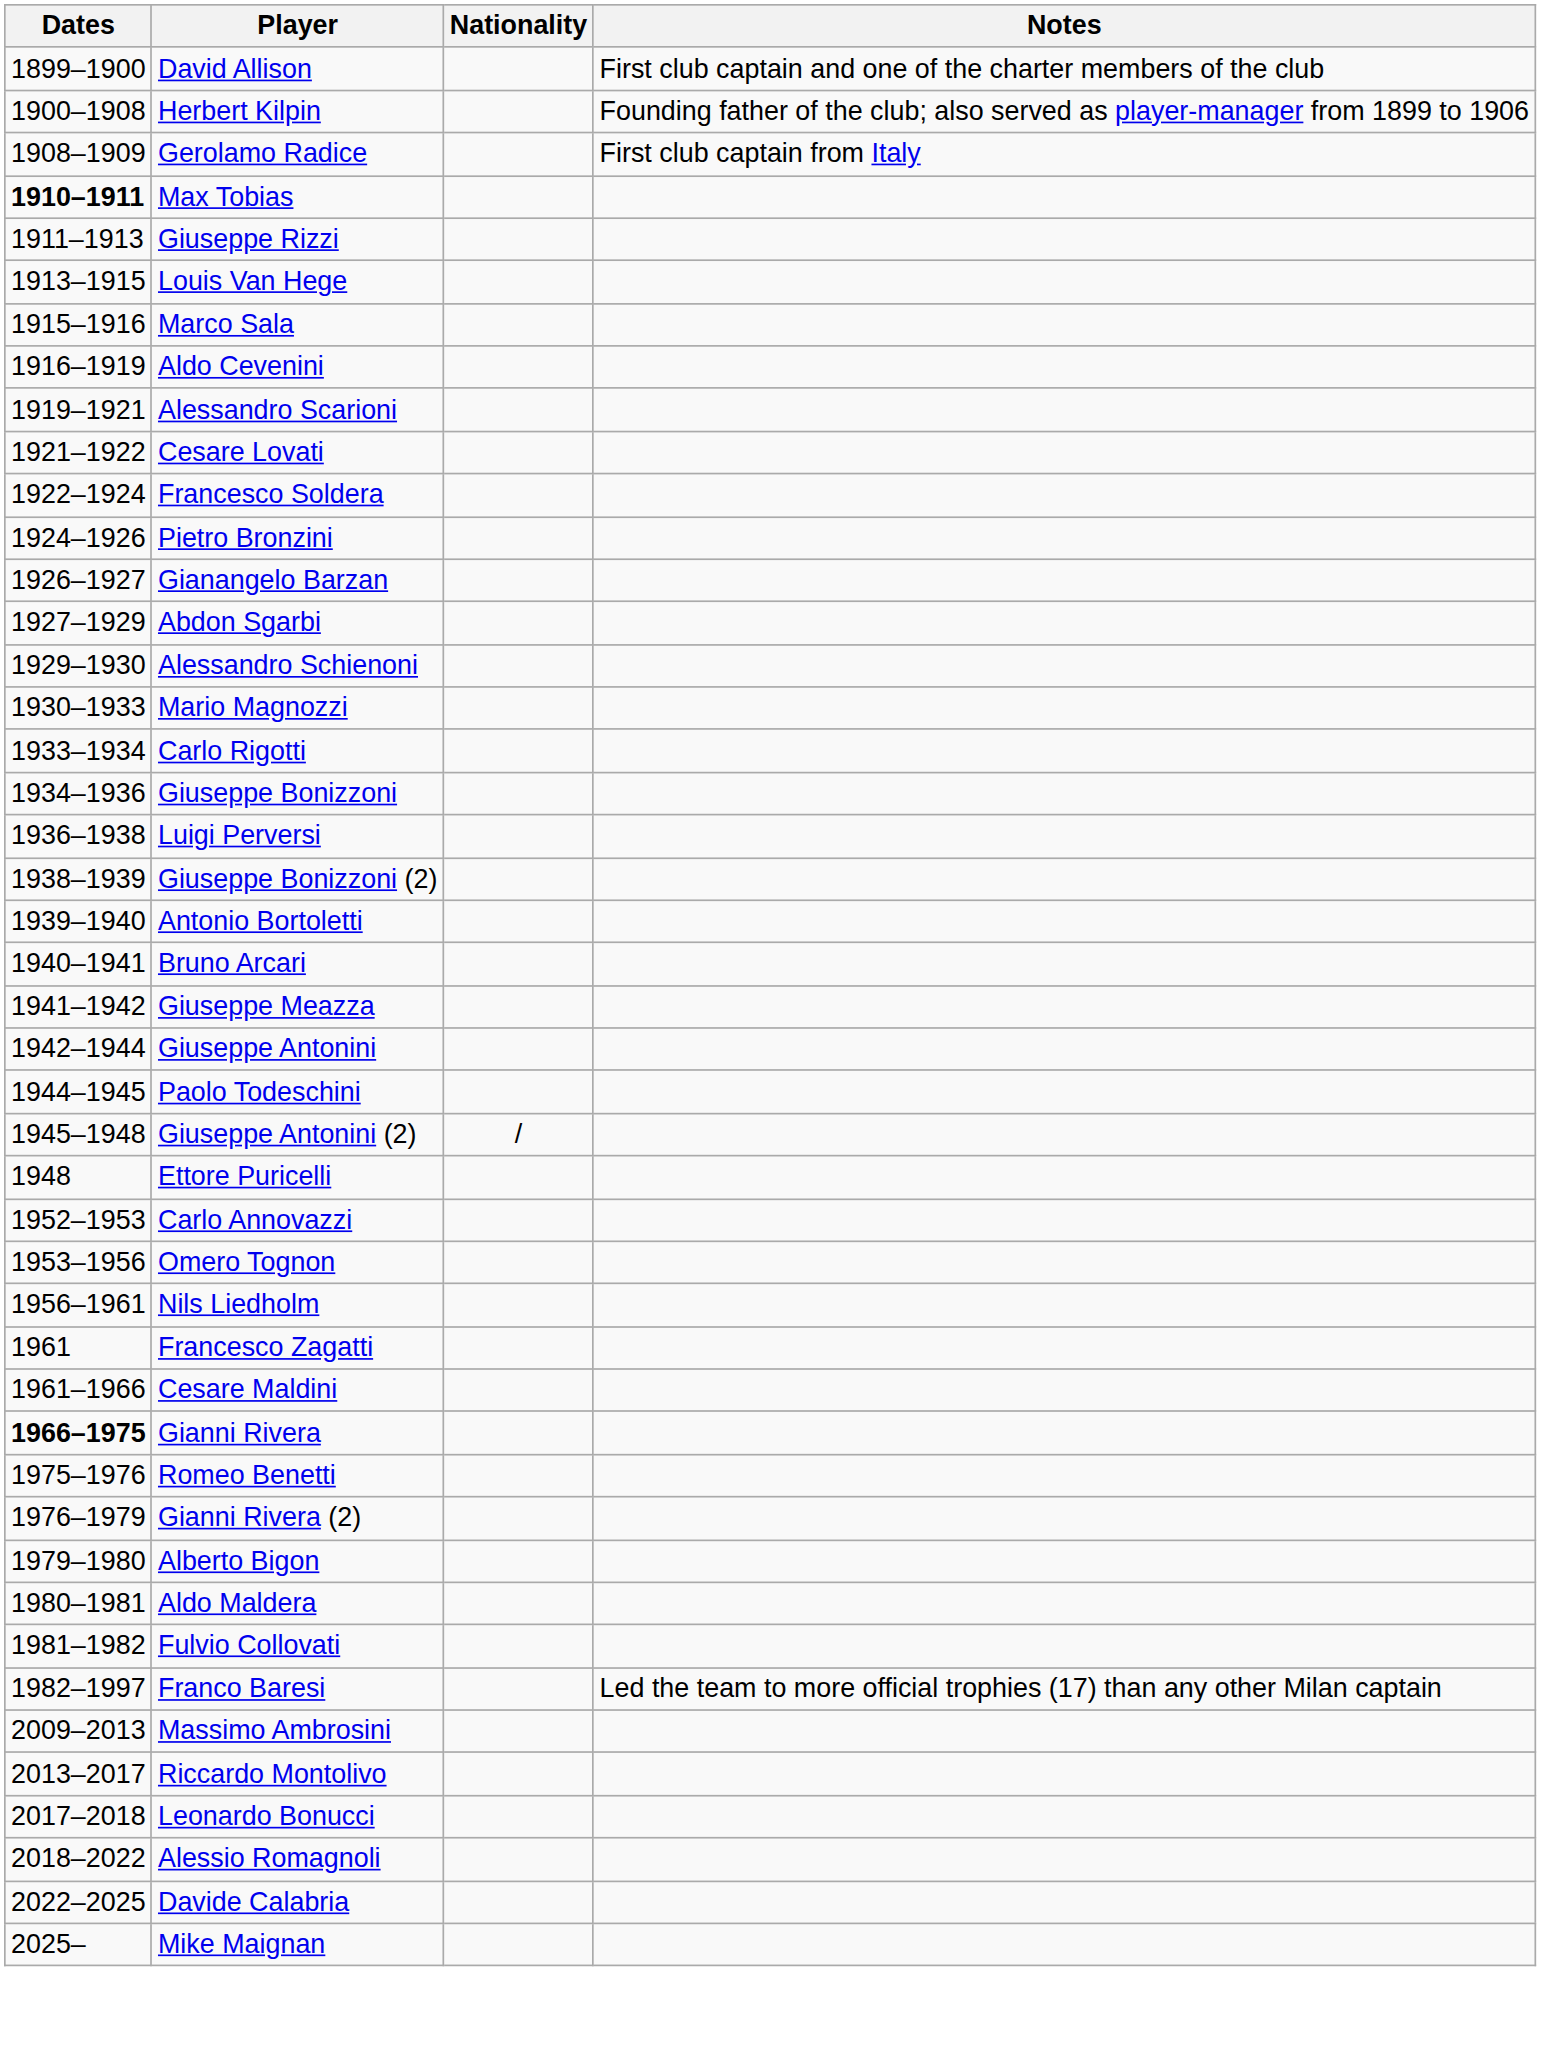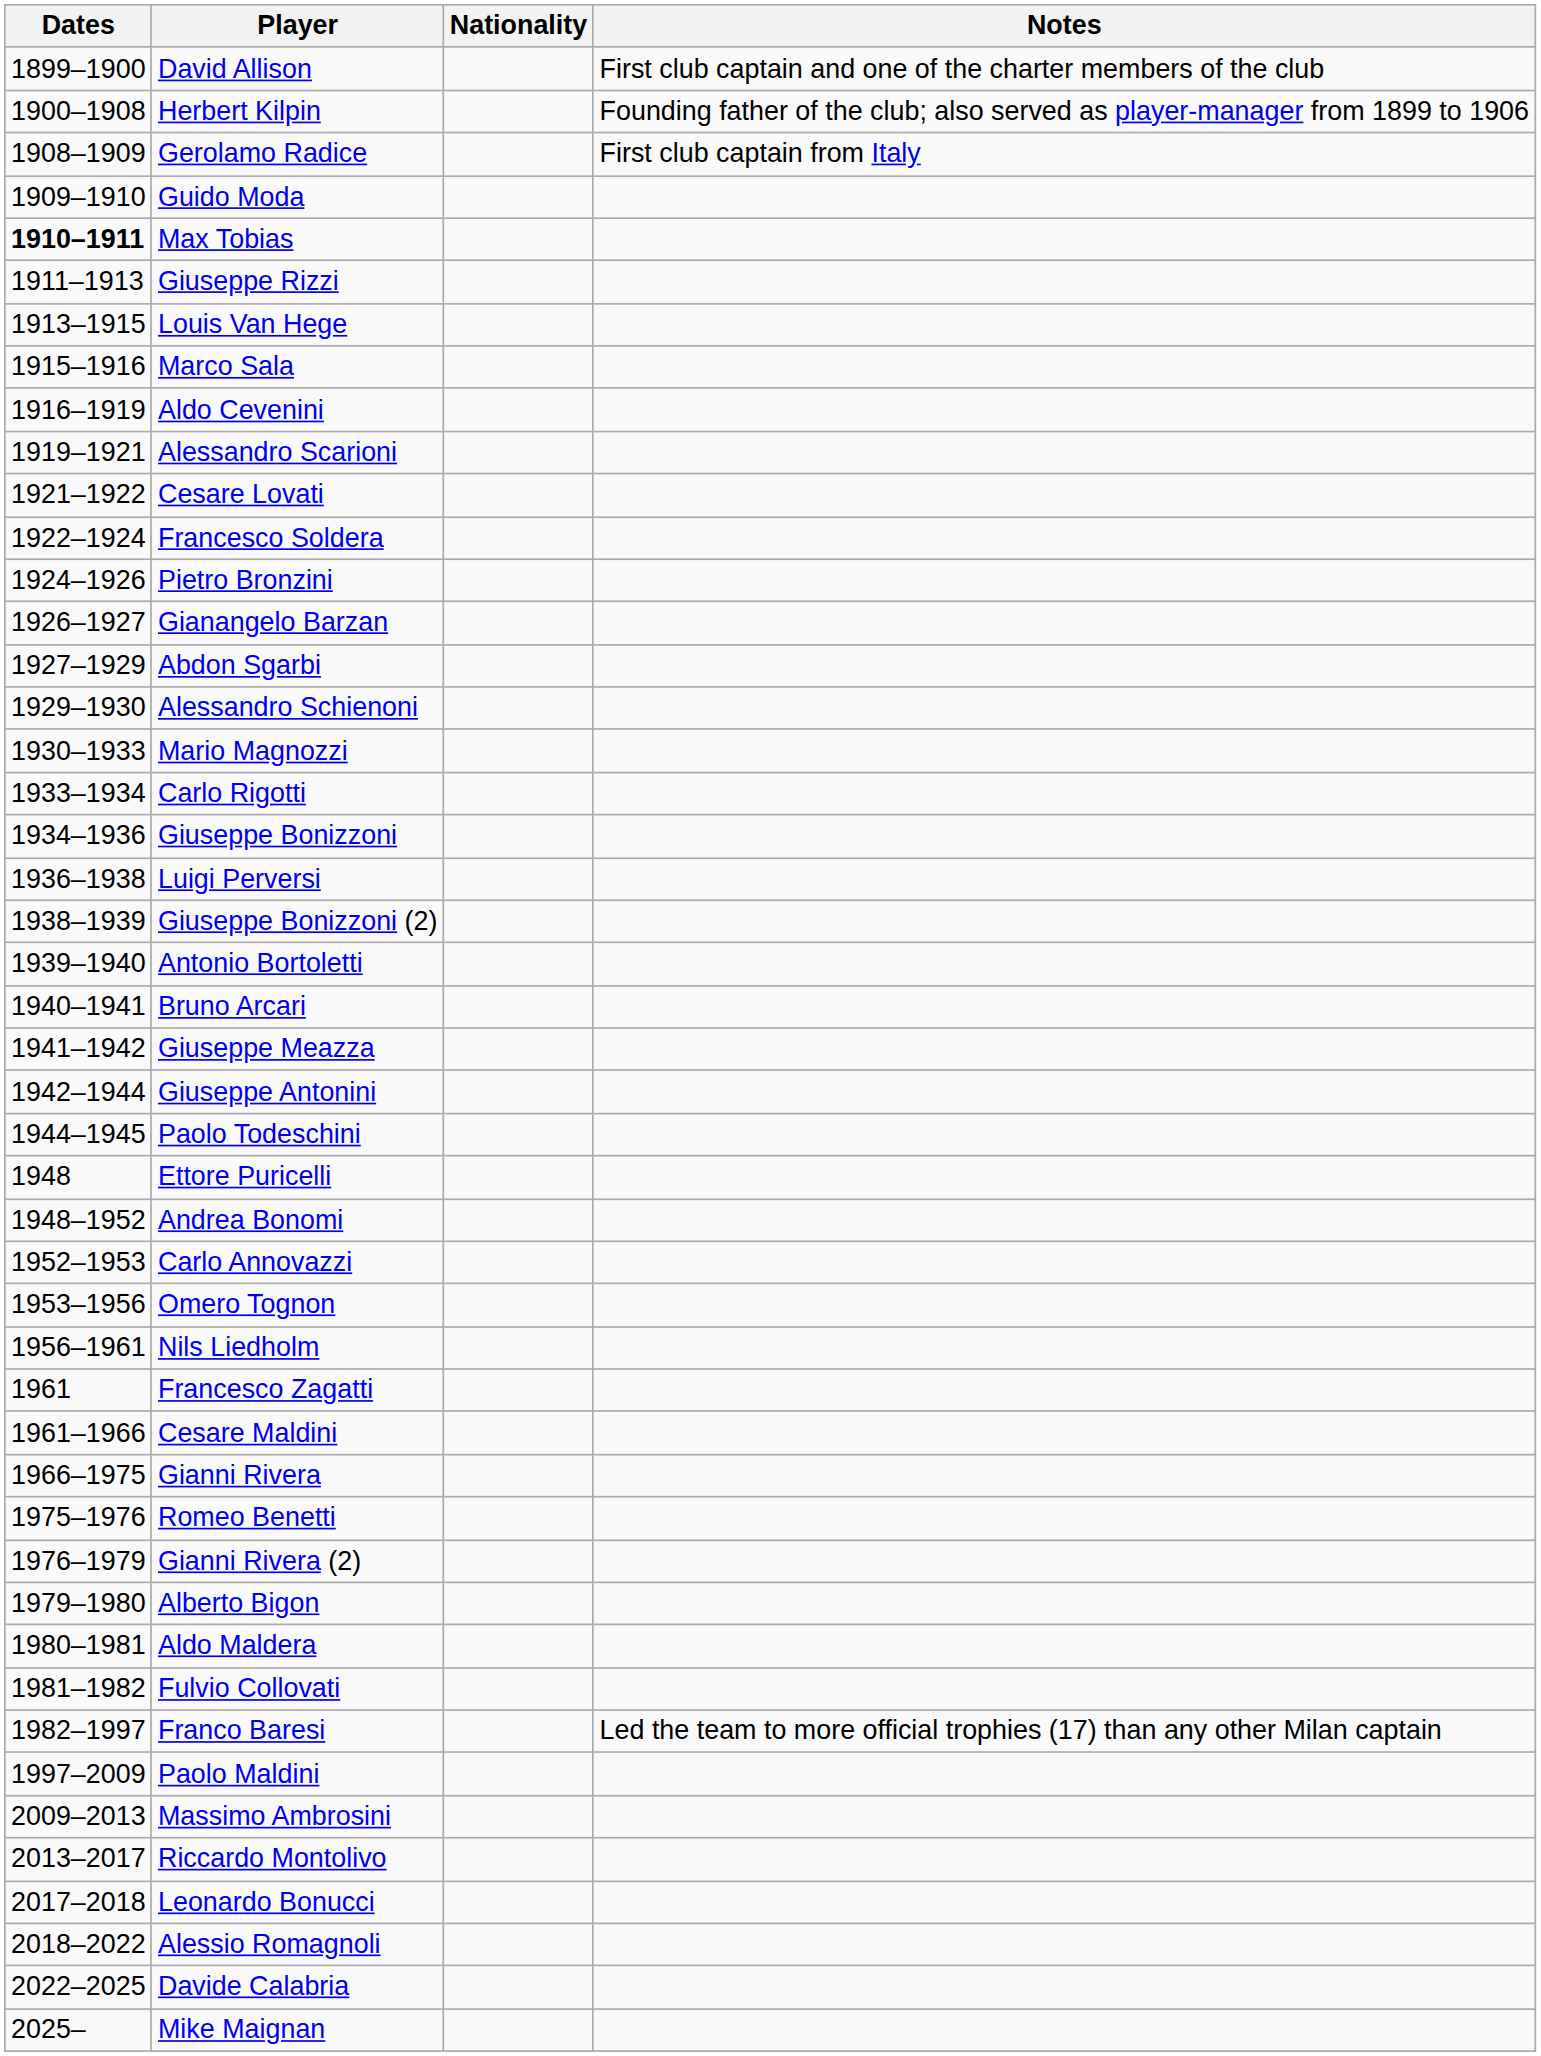 <table class="wikitable plainrowheaders sortable">
 <tr>
 <th scope="col">Dates</th>
 <th scope="col">Player</th>
 <th scope="col">Nationality</th>
 <th scope="col" class="unsortable">Notes</th>
 </tr>
 <tr>
 <td>1899–1900</td>
 <td data-sort-value="Allison, David"><a href='#'>David Allison</a></td>
 <td align="center"></td>
 <td>First club captain and one of the charter members of the club</td>
 </tr>
 <tr>
 <td>1900–1908</td>
 <td data-sort-value="Kilpin, Herbert"><a href='#'>Herbert Kilpin</a></td>
 <td align="center"></td>
 <td>Founding father of the club; also served as <a href='#'>player-manager</a> from 1899 to 1906</td>
 </tr>
 <tr>
 <td>1908–1909</td>
 <td data-sort-value="Radice, Gerolamo"><a href='#'>Gerolamo Radice</a></td>
 <td align="center"></td>
 <td>First club captain from <a href='#'>Italy</a></td>
+</tr>
+<tr>
+<td>1909–1910</td>
+<td data-sort-value="Moda, Guido"><a href='#'>Guido Moda</a></td>
+<td align="center"></td>
+<td></td>
 </tr>
 <tr>
 <td><strong>1910–1911</strong></td>
 <td data-sort-value="Tobias, Max"><a href='#'>Max Tobias</a></td>
 <td align="center"></td>
 <td></td>
 </tr>
 <tr>
 <td>1911–1913</td>
 <td data-sort-value="Rizzi, Giuseppe"><a href='#'>Giuseppe Rizzi</a></td>
 <td align="center"></td>
 <td></td>
 </tr>
 <tr>
 <td>1913–1915</td>
 <td data-sort-value="Van Hege, Louis"><a href='#'>Louis Van Hege</a></td>
 <td align="center"></td>
 <td></td>
 </tr>
 <tr>
 <td>1915–1916</td>
 <td data-sort-value="Sala, Marco"><a href='#'>Marco Sala</a></td>
 <td align="center"></td>
 <td></td>
 </tr>
 <tr>
 <td>1916–1919</td>
 <td data-sort-value="Cevenini, Aldo"><a href='#'>Aldo Cevenini</a></td>
 <td align="center"></td>
 <td></td>
 </tr>
 <tr>
 <td>1919–1921</td>
 <td data-sort-value="Scarioni, Alessandro"><a href='#'>Alessandro Scarioni</a></td>
 <td align="center"></td>
 <td></td>
 </tr>
 <tr>
 <td>1921–1922</td>
 <td data-sort-value="Lovati, Cesare"><a href='#'>Cesare Lovati</a></td>
 <td align="center"></td>
 <td></td>
 </tr>
 <tr>
 <td>1922–1924</td>
 <td data-sort-value="Soldera, Francesco"><a href='#'>Francesco Soldera</a></td>
 <td align="center"></td>
 <td></td>
 </tr>
 <tr>
 <td>1924–1926</td>
 <td data-sort-value="Bronzini, Pietro"><a href='#'>Pietro Bronzini</a></td>
 <td align="center"></td>
 <td></td>
 </tr>
 <tr>
 <td>1926–1927</td>
 <td data-sort-value="Barzan, Gianangelo"><a href='#'>Gianangelo Barzan</a></td>
 <td align="center"></td>
 <td></td>
 </tr>
 <tr>
 <td>1927–1929</td>
 <td data-sort-value="Sgarbi, Abdon"><a href='#'>Abdon Sgarbi</a></td>
 <td align="center"></td>
 <td></td>
 </tr>
 <tr>
 <td>1929–1930</td>
 <td data-sort-value="Schienoni, Alessandro"><a href='#'>Alessandro Schienoni</a></td>
 <td align="center"></td>
 <td></td>
 </tr>
 <tr>
 <td>1930–1933</td>
 <td data-sort-value="Magnozzi, Mario"><a href='#'>Mario Magnozzi</a></td>
 <td align="center"></td>
 <td></td>
 </tr>
 <tr>
 <td>1933–1934</td>
 <td data-sort-value="Rigotti, Carlo"><a href='#'>Carlo Rigotti</a></td>
 <td align="center"></td>
 <td></td>
 </tr>
 <tr>
 <td>1934–1936</td>
 <td data-sort-value="Bonizzoni, Giuseppe"><a href='#'>Giuseppe Bonizzoni</a></td>
 <td align="center"></td>
 <td></td>
 </tr>
 <tr>
 <td>1936–1938</td>
 <td data-sort-value="Perversi, Luigi"><a href='#'>Luigi Perversi</a></td>
 <td align="center"></td>
 <td></td>
 </tr>
 <tr>
 <td>1938–1939</td>
 <td data-sort-value="Bonizzoni, Giuseppe"><a href='#'>Giuseppe Bonizzoni</a> (2)</td>
 <td align="center"></td>
 <td></td>
 </tr>
 <tr>
 <td>1939–1940</td>
 <td data-sort-value="Bortoletti, Antonio"><a href='#'>Antonio Bortoletti</a></td>
 <td align="center"></td>
 <td></td>
 </tr>
 <tr>
 <td>1940–1941</td>
 <td data-sort-value="Arcari, Bruno"><a href='#'>Bruno Arcari</a></td>
 <td align="center"></td>
 <td></td>
 </tr>
 <tr>
 <td>1941–1942</td>
 <td data-sort-value="Meazza, Giuseppe"><a href='#'>Giuseppe Meazza</a></td>
 <td align="center"></td>
 <td></td>
 </tr>
 <tr>
 <td>1942–1944</td>
 <td data-sort-value="Antonini, Giuseppe"><a href='#'>Giuseppe Antonini</a></td>
 <td align="center"></td>
 <td></td>
 </tr>
 <tr>
 <td>1944–1945</td>
 <td data-sort-value="Todeschini, Paolo"><a href='#'>Paolo Todeschini</a></td>
 <td align="center"></td>
 <td></td>
 </tr>
 <tr>
-<td>1945–1948</td>
-<td data-sort-value="Antonini, Giuseppe"><a href='#'>Giuseppe Antonini</a> (2)</td>
-<td align="center" data-sort-value="Italy"> / </td>
+<td>1948</td>
+<td data-sort-value="Puricelli, Ettore"><a href='#'>Ettore Puricelli</a></td>
+<td align="center"></td>
 <td></td>
 </tr>
 <tr>
-<td>1948</td>
-<td data-sort-value="Puricelli, Ettore"><a href='#'>Ettore Puricelli</a></td>
+<td>1948–1952</td>
+<td data-sort-value="Bonomi, Andrea"><a href='#'>Andrea Bonomi</a></td>
 <td align="center"></td>
 <td></td>
 </tr>
 <tr>
 <td>1952–1953</td>
 <td data-sort-value="Annovazzi, Carlo"><a href='#'>Carlo Annovazzi</a></td>
 <td align="center"></td>
 <td></td>
 </tr>
 <tr>
 <td>1953–1956</td>
 <td data-sort-value="Tognon, Omero"><a href='#'>Omero Tognon</a></td>
 <td align="center"></td>
 <td></td>
 </tr>
 <tr>
 <td>1956–1961</td>
 <td data-sort-value="Liedholm, Nils"><a href='#'>Nils Liedholm</a></td>
 <td align="center"></td>
 <td></td>
 </tr>
 <tr>
 <td>1961</td>
 <td data-sort-value="Zagatti, Francesco"><a href='#'>Francesco Zagatti</a></td>
 <td align="center"></td>
 <td></td>
 </tr>
 <tr>
 <td>1961–1966</td>
 <td data-sort-value="Maldini, Cesare"><a href='#'>Cesare Maldini</a></td>
 <td align="center"></td>
 <td></td>
 </tr>
 <tr>
-<td><strong>1966–1975</strong></td>
+<td>1966–1975</td>
 <td data-sort-value="Rivera, Gianni"><a href='#'>Gianni Rivera</a></td>
 <td align="center"></td>
 <td></td>
 </tr>
 <tr>
 <td>1975–1976</td>
 <td data-sort-value="Benetti, Romeo"><a href='#'>Romeo Benetti</a></td>
 <td align="center"></td>
 <td></td>
 </tr>
 <tr>
 <td>1976–1979</td>
 <td data-sort-value="Rivera, Gianni"><a href='#'>Gianni Rivera</a> (2)</td>
 <td align="center"></td>
 <td></td>
 </tr>
 <tr>
 <td>1979–1980</td>
 <td data-sort-value="Bigon, Alberto"><a href='#'>Alberto Bigon</a></td>
 <td align="center"></td>
 <td></td>
 </tr>
 <tr>
 <td>1980–1981</td>
 <td data-sort-value="Maldera, Aldo"><a href='#'>Aldo Maldera</a></td>
 <td align="center"></td>
 <td></td>
 </tr>
 <tr>
 <td>1981–1982</td>
 <td data-sort-value="Collovati, Fulvio"><a href='#'>Fulvio Collovati</a></td>
 <td align="center"></td>
 <td></td>
 </tr>
 <tr>
 <td>1982–1997</td>
 <td data-sort-value="Baresi, Franco"><a href='#'>Franco Baresi</a></td>
 <td align="center"></td>
 <td>Led the team to more official trophies (17) than any other Milan captain</td>
 </tr>
 <tr>
+<td>1997–2009</td>
+<td data-sort-value="Maldini, Paolo"><a href='#'>Paolo Maldini</a></td>
+<td align="center"></td>
+<td></td>
+</tr>
+<tr>
 <td>2009–2013</td>
 <td data-sort-value="Ambrosini, Massimo"><a href='#'>Massimo Ambrosini</a></td>
 <td align="center"></td>
 <td></td>
 </tr>
 <tr>
 <td>2013–2017</td>
 <td data-sort-value="Montolivo, Riccardo"><a href='#'>Riccardo Montolivo</a></td>
 <td align="center"></td>
 <td></td>
 </tr>
 <tr>
 <td>2017–2018</td>
 <td data-sort-value="Bonucci, Leonardo"><a href='#'>Leonardo Bonucci</a></td>
 <td align="center"></td>
 <td></td>
 </tr>
 <tr>
 <td>2018–2022</td>
 <td data-sort-value="Romagnoli, Alessio"><a href='#'>Alessio Romagnoli</a></td>
 <td align="center"></td>
 <td></td>
 </tr>
 <tr>
 <td>2022–2025</td>
 <td data-sort-value="Calabria, Davide"><a href='#'>Davide Calabria</a></td>
 <td align="center"></td>
 </tr>
 <tr>
 <td>2025–</td>
 <td data-sort-value="Maignan, Mike"><a href='#'>Mike Maignan</a></td>
 <td align="center"></td>
 <td></td>
 </tr>
 </table>
